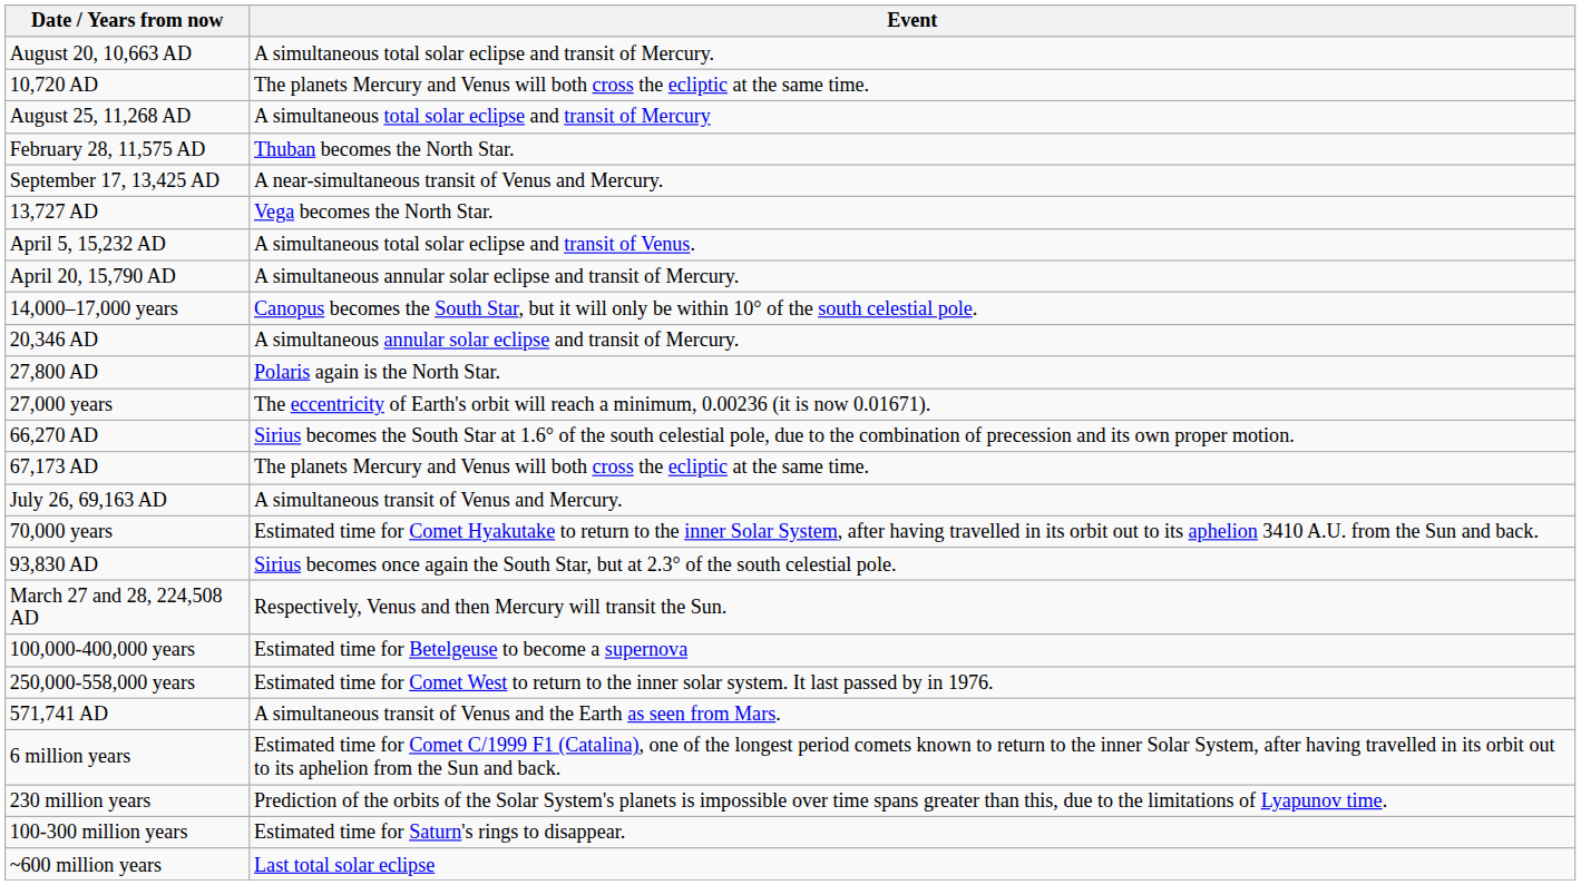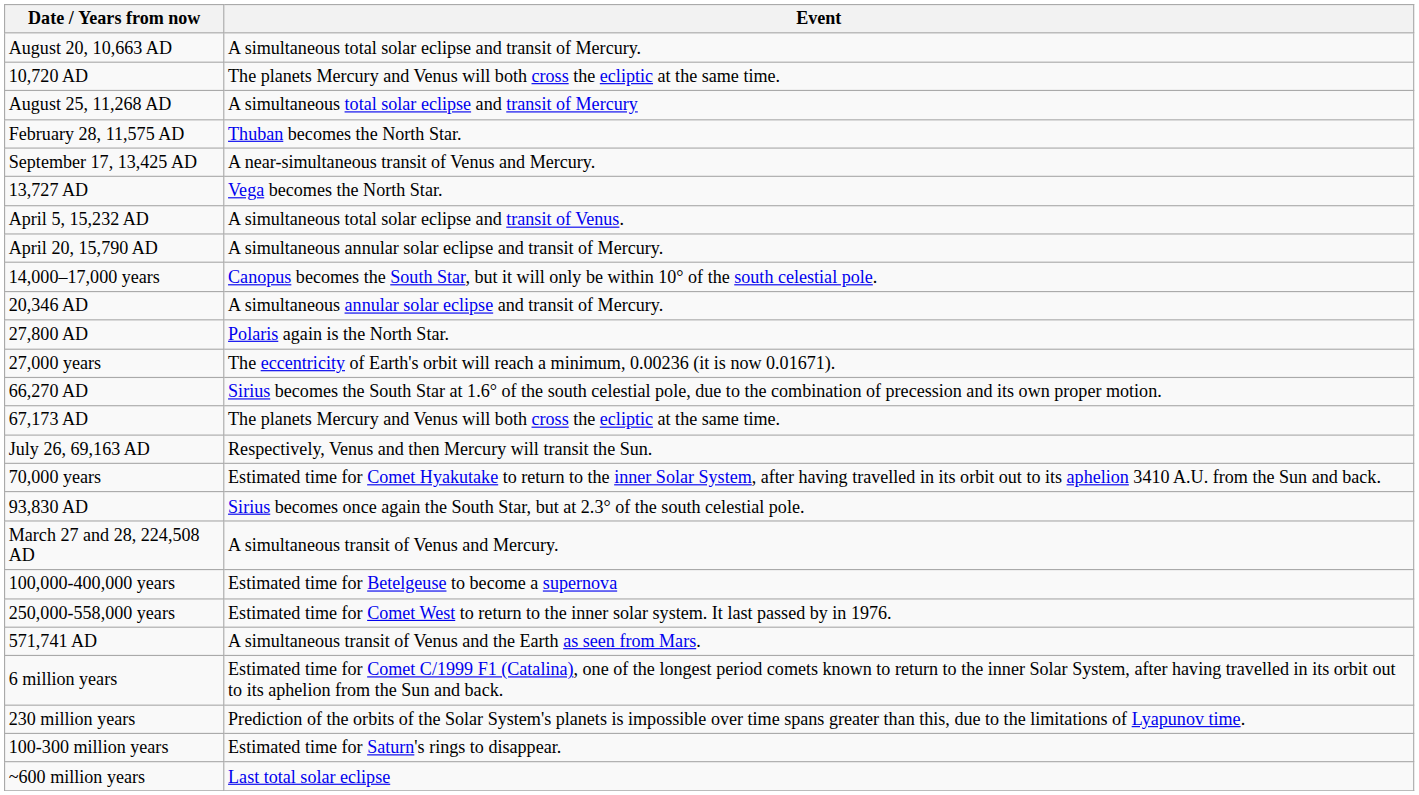 <table class="wikitable">
 <tr>
 <th>Date / Years from now</th>
 <th>Event</th>
 </tr>
 <tr>
 <td>August 20, 10,663 AD</td>
 <td>A simultaneous total solar eclipse and transit of Mercury.</td>
 </tr>
 <tr>
 <td>10,720 AD</td>
 <td>The planets Mercury and Venus will both <a href='#'>cross</a> the <a href='#'>ecliptic</a> at the same time.</td>
 </tr>
 <tr>
 <td>August 25, 11,268 AD</td>
 <td>A simultaneous <a href='#'>total solar eclipse</a> and <a href='#'>transit of Mercury</a></td>
 </tr>
 <tr>
 <td>February 28, 11,575 AD</td>
 <td><a href='#'>Thuban</a> becomes the North Star.</td>
 </tr>
 <tr>
 <td>September 17, 13,425 AD</td>
 <td>A near-simultaneous transit of Venus and Mercury.</td>
 </tr>
 <tr>
 <td>13,727 AD</td>
 <td><a href='#'>Vega</a> becomes the North Star.</td>
 </tr>
 <tr>
 <td>April 5, 15,232 AD</td>
 <td>A simultaneous total solar eclipse and <a href='#'>transit of Venus</a>.</td>
 </tr>
 <tr>
 <td>April 20, 15,790 AD</td>
 <td>A simultaneous annular solar eclipse and transit of Mercury.</td>
 </tr>
 <tr>
 <td>14,000–17,000 years</td>
 <td><a href='#'>Canopus</a> becomes the <a href='#'>South Star</a>, but it will only be within 10° of the <a href='#'>south celestial pole</a>.</td>
 </tr>
 <tr>
 <td>20,346 AD</td>
 <td>A simultaneous <a href='#'>annular solar eclipse</a> and transit of Mercury.</td>
 </tr>
 <tr>
 <td>27,800 AD</td>
 <td><a href='#'>Polaris</a> again is the North Star.</td>
 </tr>
 <tr>
 <td>27,000 years</td>
 <td>The <a href='#'>eccentricity</a> of Earth's orbit will reach a minimum, 0.00236 (it is now 0.01671).</td>
 </tr>
 <tr>
 <td>66,270 AD</td>
 <td><a href='#'>Sirius</a> becomes the South Star at 1.6° of the south celestial pole, due to the combination of precession and its own proper motion.</td>
 </tr>
 <tr>
 <td>67,173 AD</td>
 <td>The planets Mercury and Venus will both <a href='#'>cross</a> the <a href='#'>ecliptic</a> at the same time.</td>
 </tr>
 <tr>
 <td>July 26, 69,163 AD</td>
-<td>A simultaneous transit of Venus and Mercury.</td>
+<td>Respectively, Venus and then Mercury will transit the Sun.</td>
 </tr>
 <tr>
 <td>70,000 years</td>
 <td>Estimated time for <a href='#'>Comet Hyakutake</a> to return to the <a href='#'>inner Solar System</a>, after having travelled in its orbit out to its <a href='#'>aphelion</a> 3410 A.U. from the Sun and back.</td>
 </tr>
 <tr>
 <td>93,830 AD</td>
 <td><a href='#'>Sirius</a> becomes once again the South Star, but at 2.3° of the south celestial pole.</td>
 </tr>
 <tr>
 <td>March 27 and 28, 224,508 AD</td>
-<td>Respectively, Venus and then Mercury will transit the Sun.</td>
+<td>A simultaneous transit of Venus and Mercury.</td>
 </tr>
 <tr>
 <td>100,000-400,000 years</td>
 <td>Estimated time for <a href='#'>Betelgeuse</a> to become a <a href='#'>supernova</a></td>
 </tr>
 <tr>
 <td>250,000-558,000 years</td>
 <td>Estimated time for <a href='#'>Comet West</a> to return to the inner solar system. It last passed by in 1976.</td>
 </tr>
 <tr>
 <td>571,741 AD</td>
 <td>A simultaneous transit of Venus and the Earth <a href='#'>as seen from Mars</a>.</td>
 </tr>
 <tr>
 <td>6 million years</td>
 <td>Estimated time for <a href='#'>Comet C/1999 F1 (Catalina)</a>, one of the longest period comets known to return to the inner Solar System, after having travelled in its orbit out to its aphelion  from the Sun and back.</td>
 </tr>
 <tr>
 <td>230 million years</td>
 <td>Prediction of the orbits of the Solar System's planets is impossible over time spans greater than this, due to the limitations of <a href='#'>Lyapunov time</a>.</td>
 </tr>
 <tr>
 <td>100-300 million years</td>
 <td>Estimated time for <a href='#'>Saturn</a>'s rings to disappear.</td>
 </tr>
 <tr>
 <td>~600 million years</td>
 <td><a href='#'>Last total solar eclipse</a></td>
 </tr>
 <tr>
 </tr>
 </table>
